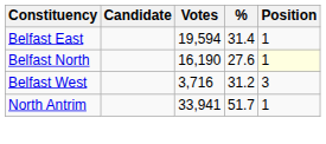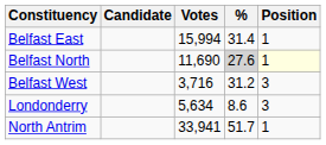 <table class="wikitable sortable">
 <tr>
 <th>Constituency</th>
 <th>Candidate</th>
 <th>Votes</th>
 <th>%</th>
 <th>Position</th>
 </tr>
 <tr>
 <td><a href='#'>Belfast East</a></td>
 <td></td>
-<td>19,594</td>
+<td>15,994</td>
 <td>31.4</td>
 <td>1</td>
 </tr>
 <tr>
 <td><a href='#'>Belfast North</a></td>
 <td></td>
-<td>16,190</td>
-<td>27.6</td>
+<td>11,690</td>
+<td style="background: lightgrey;">27.6</td>
 <td style="background: lightyellow;">1</td>
 </tr>
 <tr>
 <td><a href='#'>Belfast West</a></td>
 <td></td>
 <td>3,716</td>
 <td>31.2</td>
 <td>3</td>
 </tr>
 <tr>
+<td><a href='#'>Londonderry</a></td>
+<td></td>
+<td>5,634</td>
+<td>8.6</td>
+<td>3</td>
+</tr>
+<tr>
 <td><a href='#'>North Antrim</a></td>
 <td></td>
 <td>33,941</td>
 <td>51.7</td>
 <td>1</td>
 </tr>
 </table>
